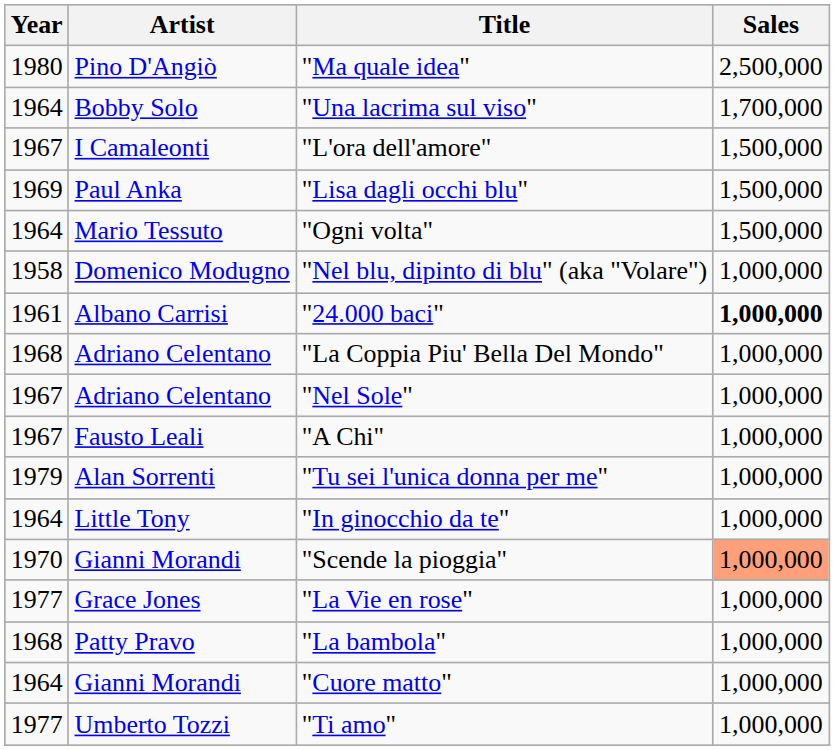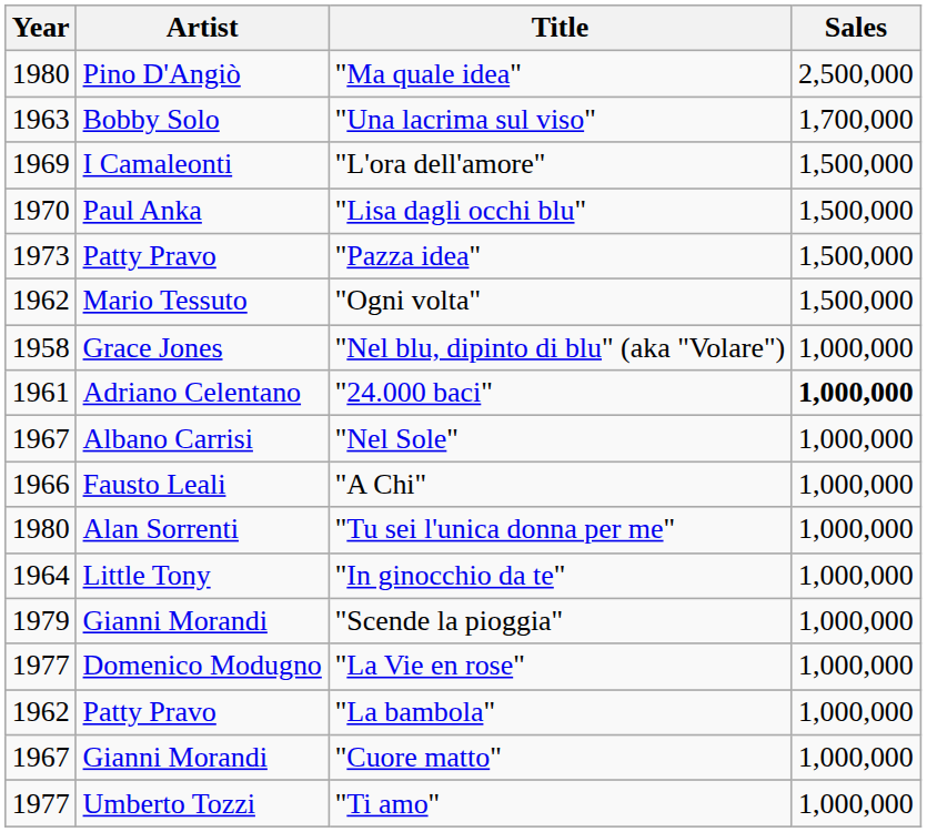 <table class="wikitable">
 <tr>
 <th>Year</th>
 <th>Artist</th>
 <th>Title</th>
 <th>Sales</th>
 </tr>
 <tr>
 <td>1980</td>
 <td><a href='#'>Pino D'Angiò</a></td>
 <td>"<a href='#'>Ma quale idea</a>"</td>
 <td>2,500,000</td>
 </tr>
 <tr>
-<td>1964</td>
+<td>1963</td>
 <td><a href='#'>Bobby Solo</a></td>
 <td>"<a href='#'>Una lacrima sul viso</a>"</td>
 <td>1,700,000</td>
 </tr>
 <tr>
-<td>1967</td>
+<td>1969</td>
 <td><a href='#'>I Camaleonti</a></td>
 <td>"L'ora dell'amore"</td>
 <td>1,500,000</td>
 </tr>
 <tr>
-<td>1969</td>
+<td>1970</td>
 <td><a href='#'>Paul Anka</a></td>
 <td>"<a href='#'>Lisa dagli occhi blu</a>"</td>
 <td>1,500,000</td>
 </tr>
 <tr>
-<td>1964</td>
+<td>1973</td>
+<td><a href='#'>Patty Pravo</a></td>
+<td>"<a href='#'>Pazza idea</a>"</td>
+<td>1,500,000</td>
+</tr>
+<tr>
+<td>1962</td>
 <td><a href='#'>Mario Tessuto</a></td>
 <td>"Ogni volta"</td>
 <td>1,500,000</td>
 </tr>
 <tr>
 <td>1958</td>
-<td><a href='#'>Domenico Modugno</a></td>
+<td><a href='#'>Grace Jones</a></td>
 <td>"<a href='#'>Nel blu, dipinto di blu</a>" (aka "Volare")</td>
 <td>1,000,000</td>
 </tr>
 <tr>
 <td>1961</td>
-<td><a href='#'>Albano Carrisi</a></td>
+<td><a href='#'>Adriano Celentano</a></td>
 <td>"<a href='#'>24.000 baci</a>"</td>
 <td><strong>1,000,000</strong></td>
 </tr>
 <tr>
-<td>1968</td>
-<td><a href='#'>Adriano Celentano</a></td>
-<td>"La Coppia Piu' Bella Del Mondo"</td>
-<td>1,000,000</td>
-</tr>
-<tr>
 <td>1967</td>
-<td><a href='#'>Adriano Celentano</a></td>
+<td><a href='#'>Albano Carrisi</a></td>
 <td>"<a href='#'>Nel Sole</a>"</td>
 <td>1,000,000</td>
 </tr>
 <tr>
-<td>1967</td>
+<td>1966</td>
 <td><a href='#'>Fausto Leali</a></td>
 <td>"A Chi"</td>
 <td>1,000,000</td>
 </tr>
 <tr>
-<td>1979</td>
+<td>1980</td>
 <td><a href='#'>Alan Sorrenti</a></td>
 <td>"<a href='#'>Tu sei l'unica donna per me</a>"</td>
 <td>1,000,000</td>
 </tr>
 <tr>
 <td>1964</td>
 <td><a href='#'>Little Tony</a></td>
 <td>"<a href='#'>In ginocchio da te</a>"</td>
 <td>1,000,000</td>
 </tr>
 <tr>
-<td>1970</td>
+<td>1979</td>
 <td><a href='#'>Gianni Morandi</a></td>
 <td>"Scende la pioggia"</td>
-<td style="background: lightsalmon;">1,000,000</td>
+<td>1,000,000</td>
 </tr>
 <tr>
 <td>1977</td>
-<td><a href='#'>Grace Jones</a></td>
+<td><a href='#'>Domenico Modugno</a></td>
 <td>"<a href='#'>La Vie en rose</a>"</td>
 <td>1,000,000</td>
 </tr>
 <tr>
-<td>1968</td>
+<td>1962</td>
 <td><a href='#'>Patty Pravo</a></td>
 <td>"<a href='#'>La bambola</a>"</td>
 <td>1,000,000</td>
 </tr>
 <tr>
-<td>1964</td>
+<td>1967</td>
 <td><a href='#'>Gianni Morandi</a></td>
 <td>"<a href='#'>Cuore matto</a>"</td>
 <td>1,000,000</td>
 </tr>
 <tr>
 <td>1977</td>
 <td><a href='#'>Umberto Tozzi</a></td>
 <td>"<a href='#'>Ti amo</a>"</td>
 <td>1,000,000</td>
 </tr>
 </table>
